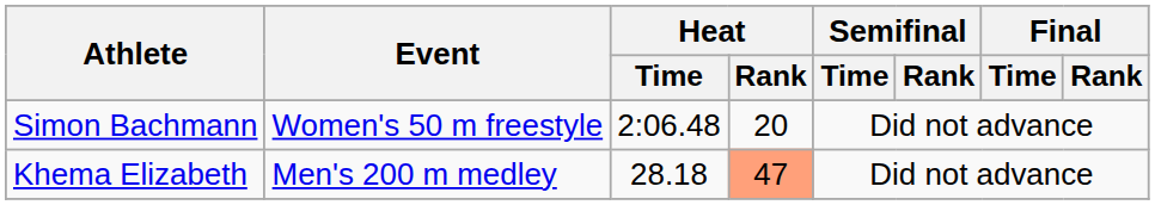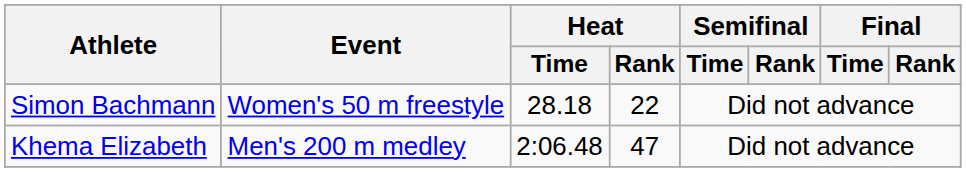 <table class=wikitable style="text-align:center; font-size:90%">
 <tr>
 <th rowspan=2>Athlete</th>
 <th rowspan=2>Event</th>
 <th colspan=2>Heat</th>
 <th colspan=2>Semifinal</th>
 <th colspan=2>Final</th>
 </tr>
 <tr style="font-size:95%">
 <th>Time</th>
 <th>Rank</th>
 <th>Time</th>
 <th>Rank</th>
 <th>Time</th>
 <th>Rank</th>
 </tr>
 <tr>
 <td align=left><a href='#'>Simon Bachmann</a></td>
 <td align=left><a href='#'>Women's 50 m freestyle</a></td>
-<td>2:06.48</td>
-<td>20</td>
+<td>28.18</td>
+<td>22</td>
 <td colspan=4>Did not advance</td>
 </tr>
 <tr>
 <td align=left><a href='#'>Khema Elizabeth</a></td>
 <td align=left><a href='#'>Men's 200 m medley</a></td>
-<td>28.18</td>
-<td style="background: lightsalmon;">47</td>
+<td>2:06.48</td>
+<td>47</td>
 <td colspan=4>Did not advance</td>
 </tr>
 </table>
